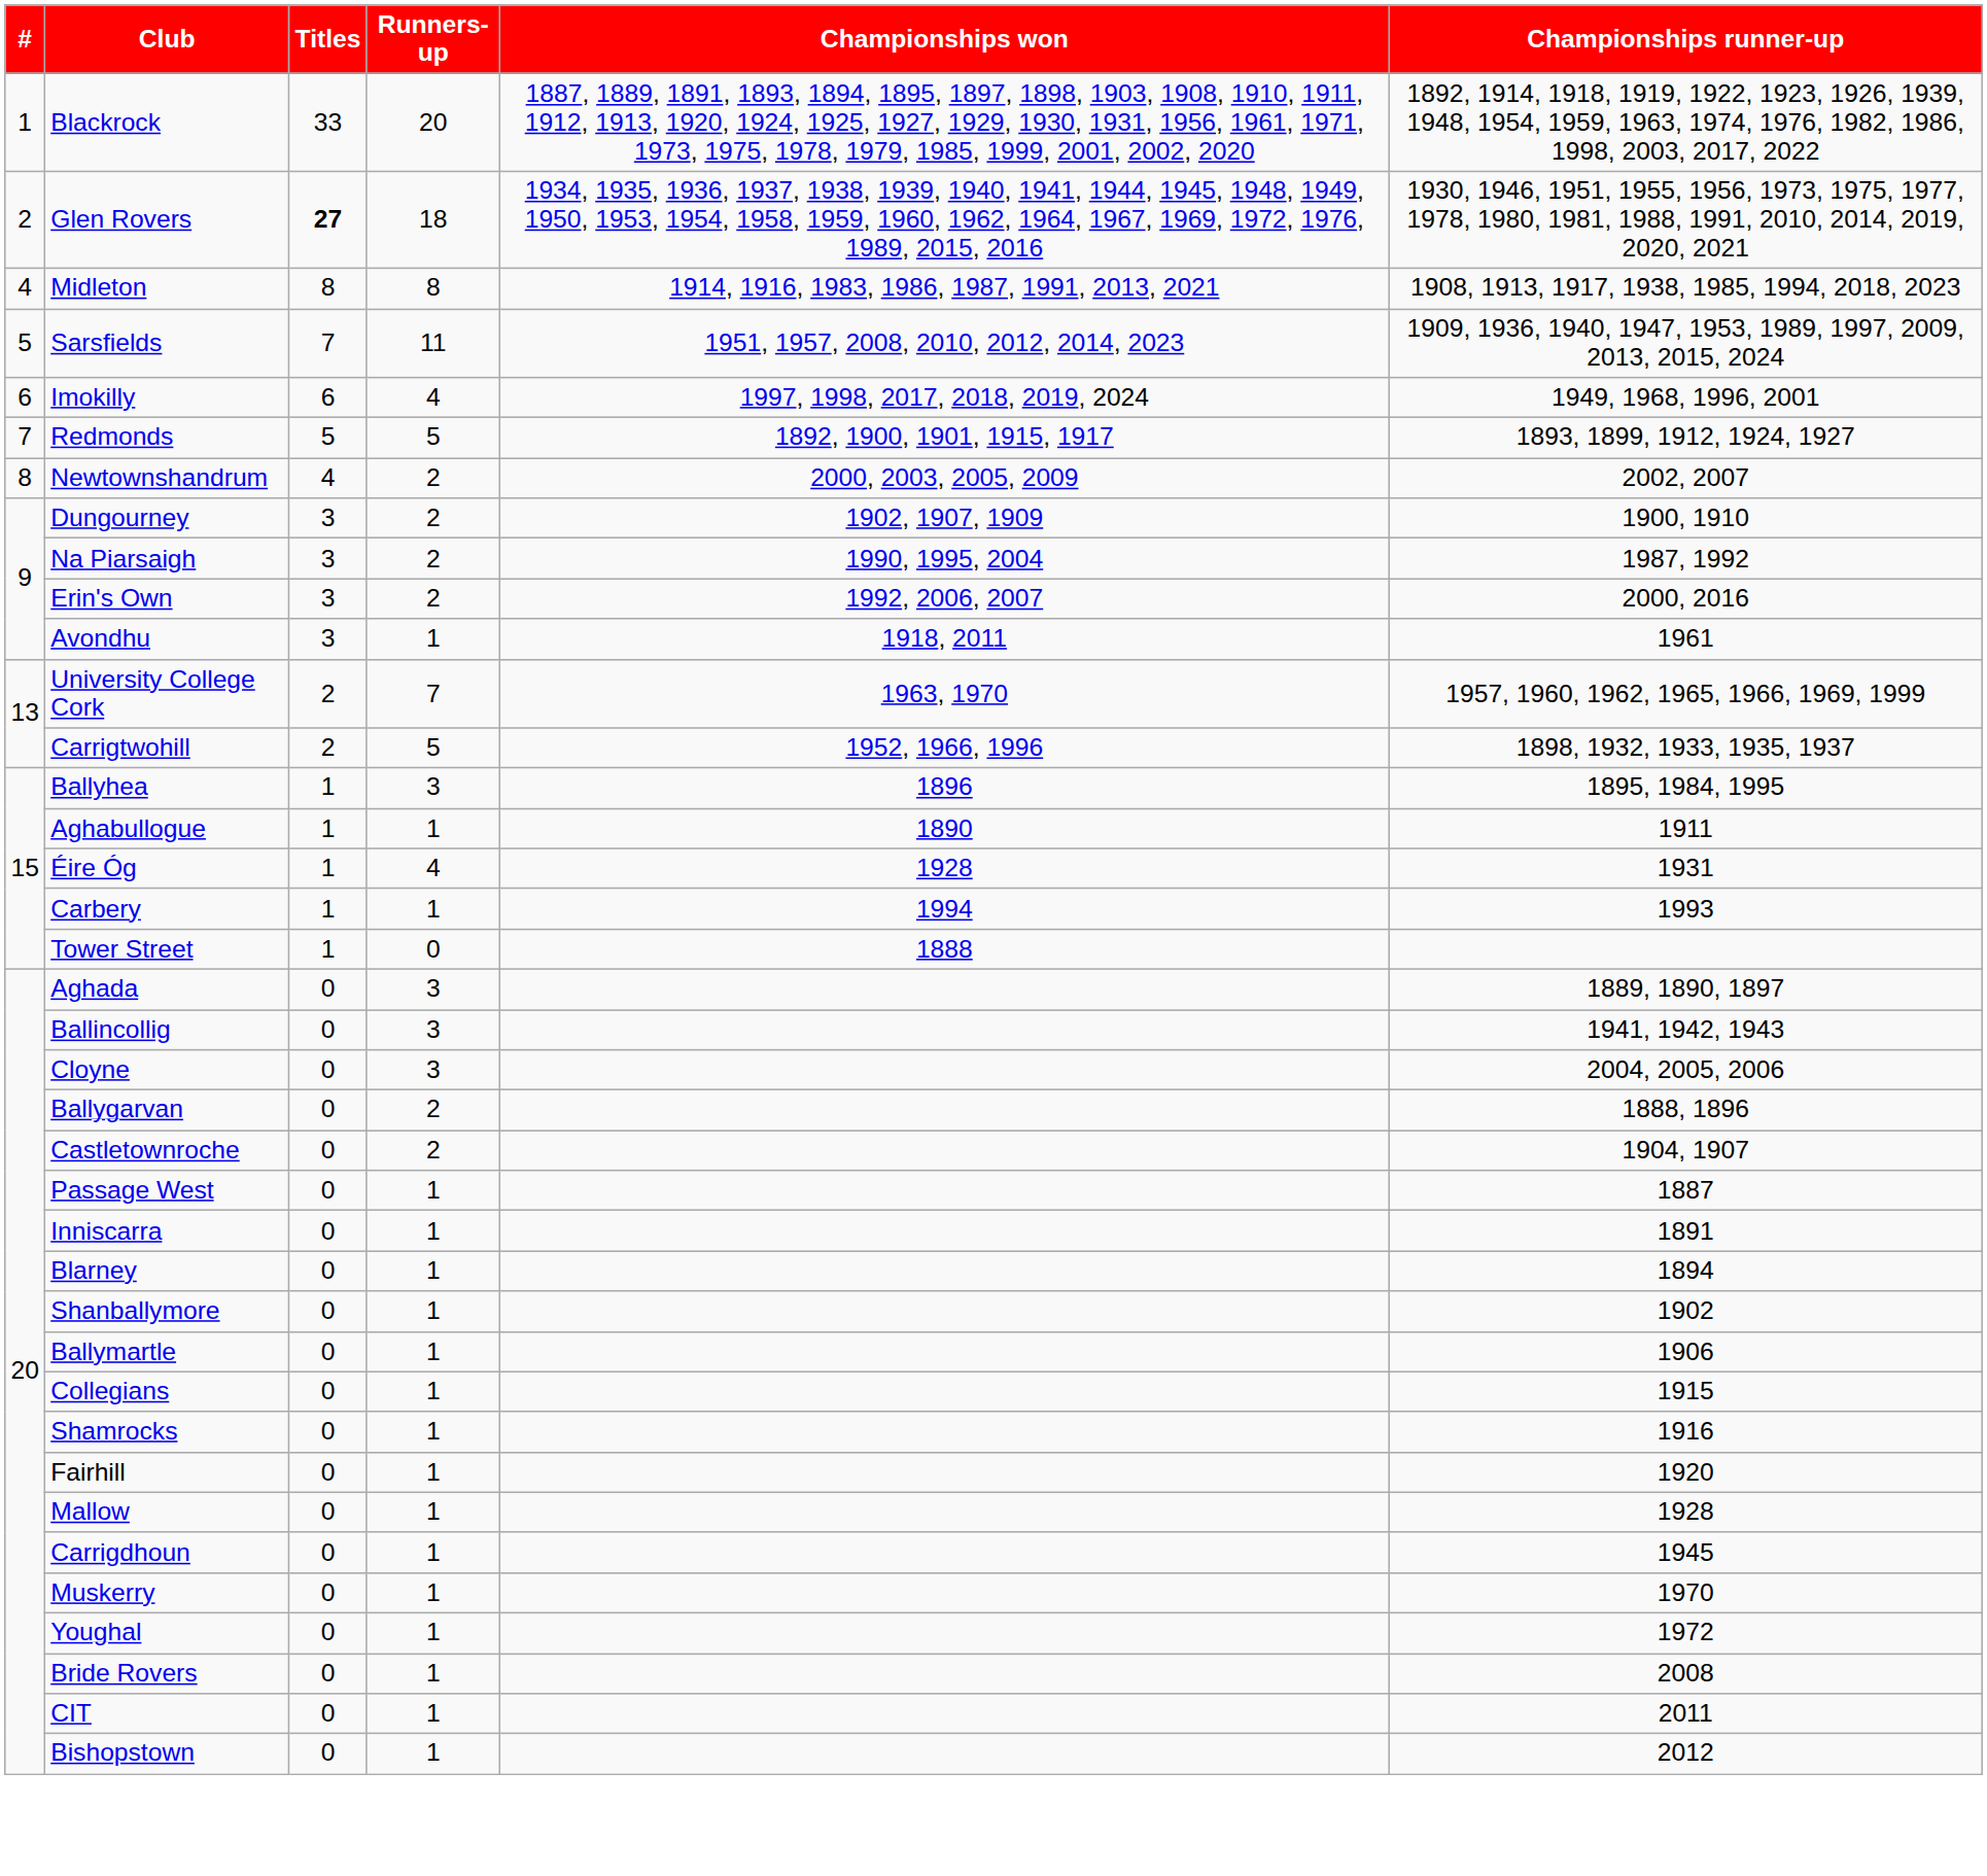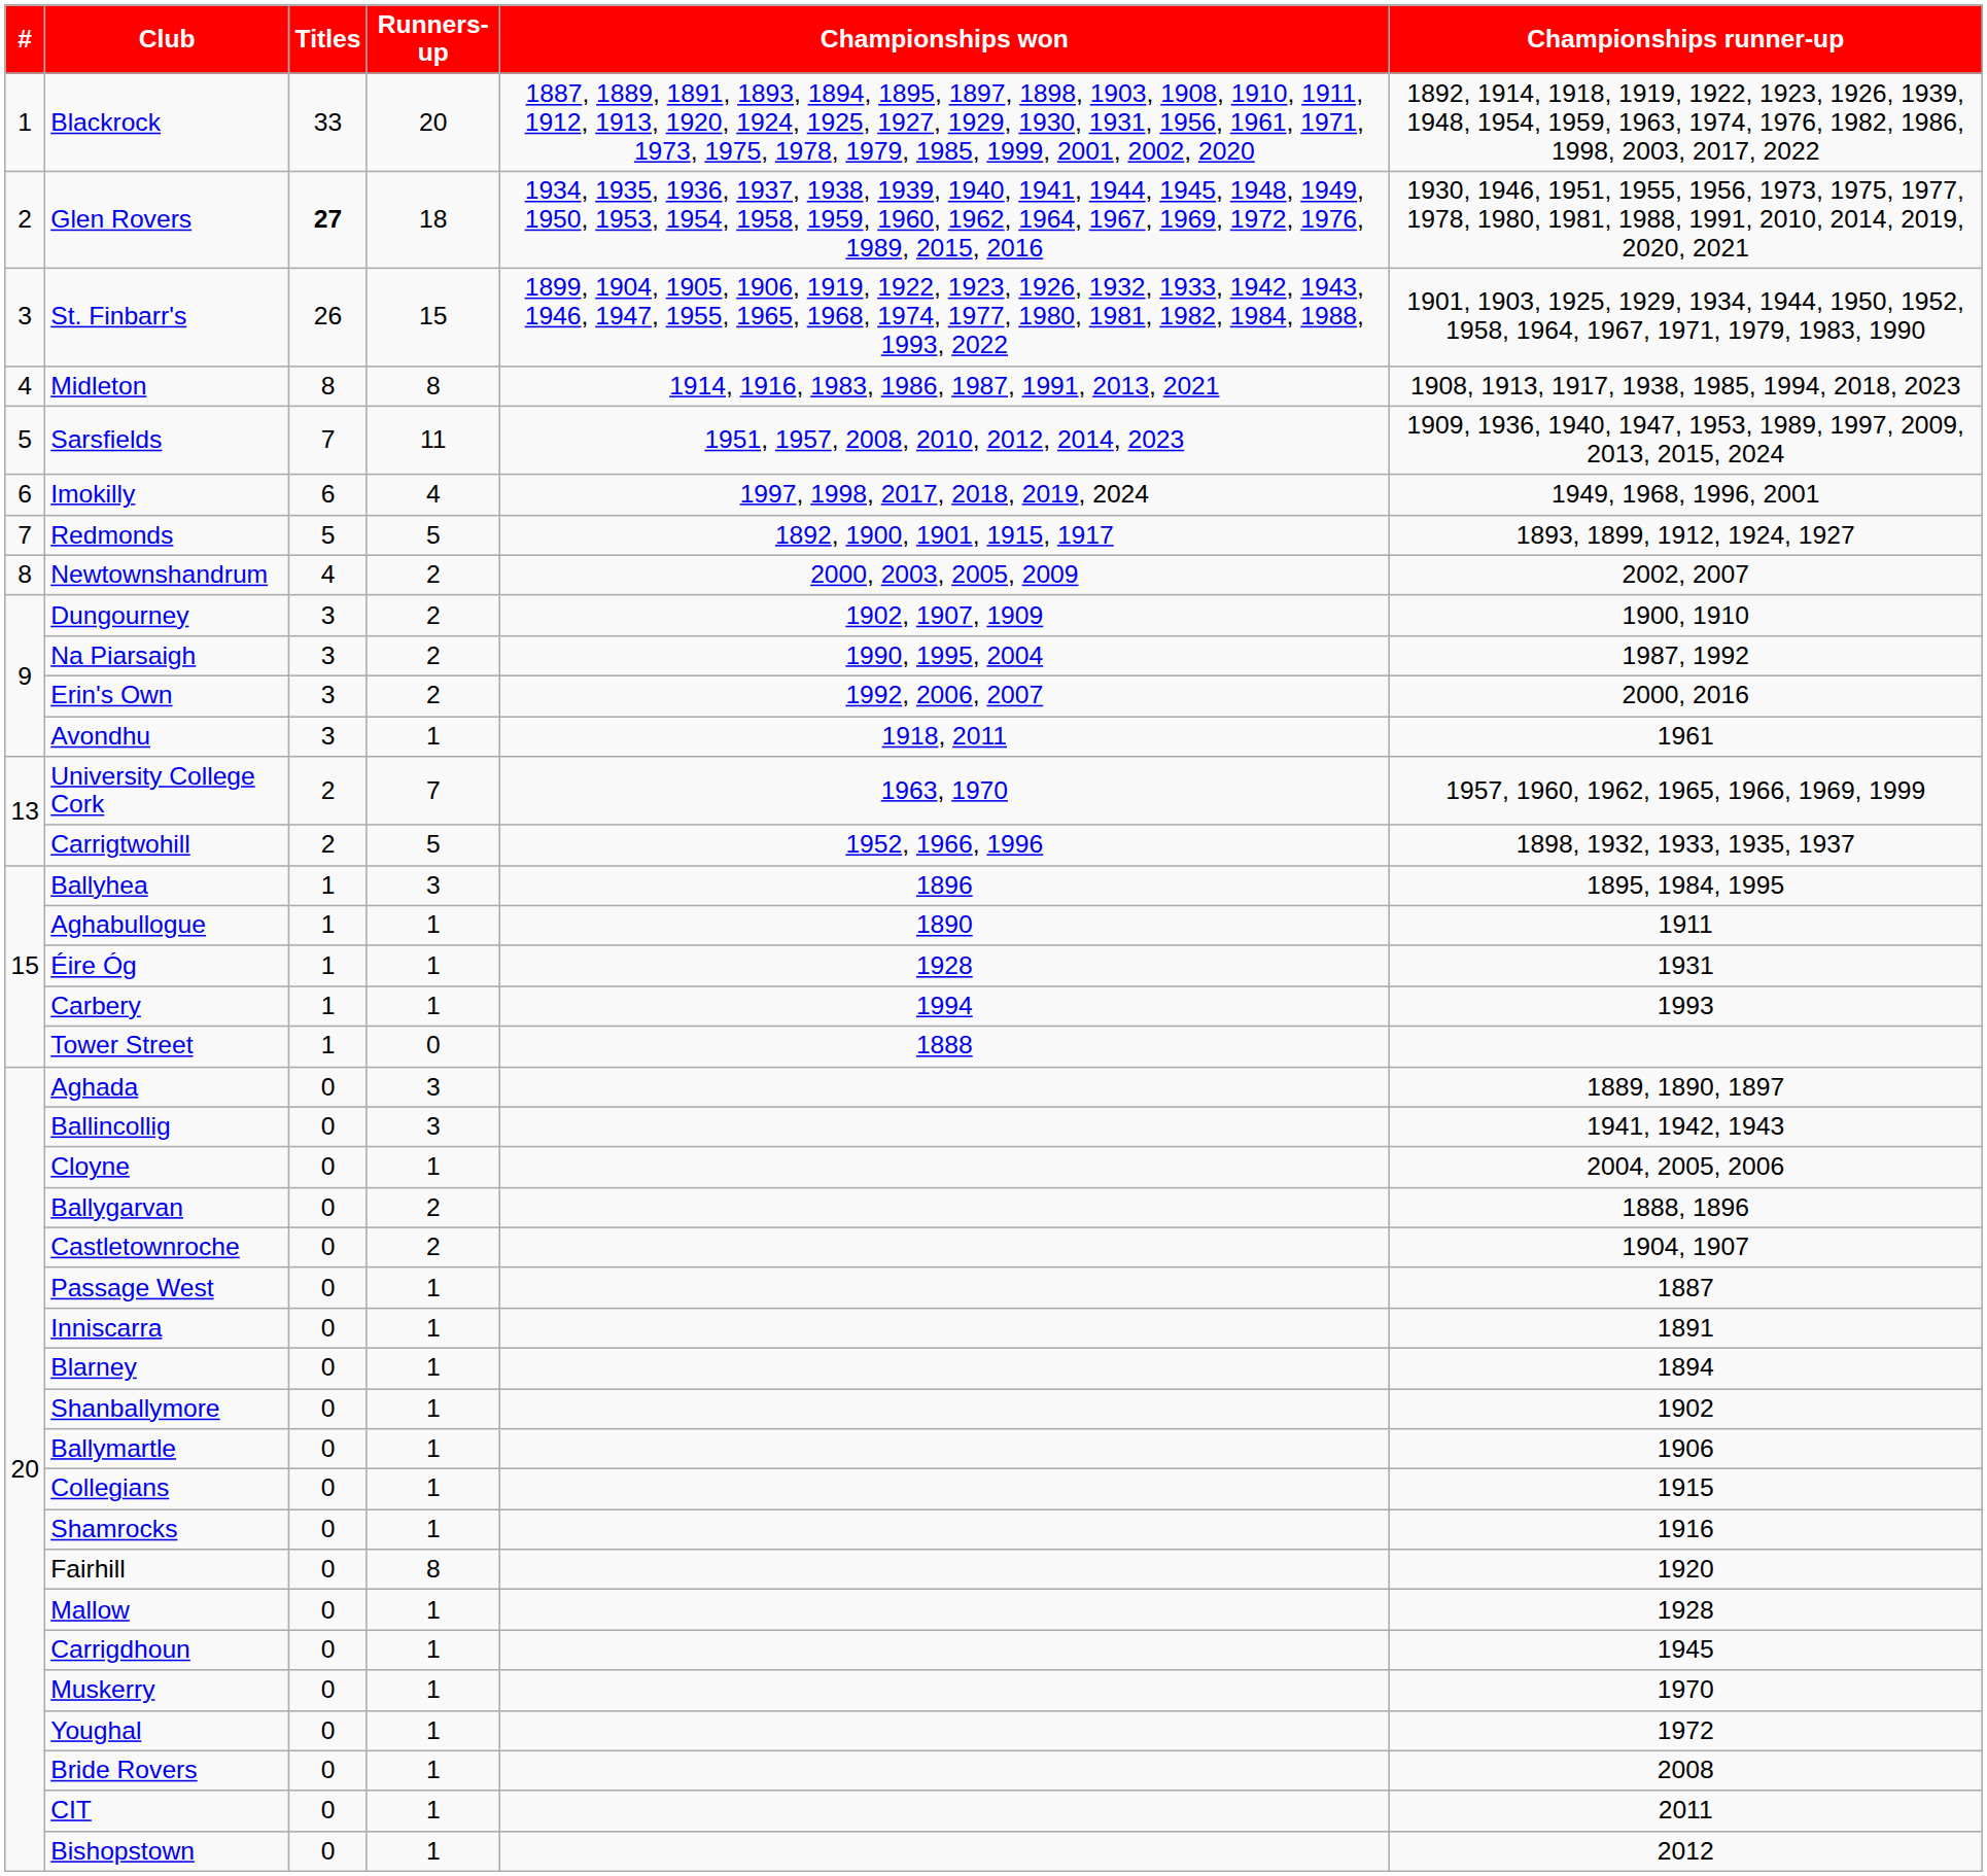 <table class="wikitable sortable" style="text-align:center">
 <tr>
 <th style="background:red;color:white">#</th>
 <th style="background:red;color:white">Club</th>
 <th style="background:red;color:white">Titles</th>
 <th style="background:red;color:white">Runners-up</th>
 <th style="background:red;color:white">Championships won</th>
 <th style="background:red;color:white">Championships runner-up</th>
 </tr>
 <tr>
 <td>1</td>
 <td style="text-align:left"> <a href='#'>Blackrock</a></td>
 <td>33</td>
 <td>20</td>
 <td><a href='#'>1887</a>, <a href='#'>1889</a>, <a href='#'>1891</a>, <a href='#'>1893</a>, <a href='#'>1894</a>, <a href='#'>1895</a>, <a href='#'>1897</a>, <a href='#'>1898</a>, <a href='#'>1903</a>, <a href='#'>1908</a>, <a href='#'>1910</a>, <a href='#'>1911</a>, <a href='#'>1912</a>, <a href='#'>1913</a>, <a href='#'>1920</a>, <a href='#'>1924</a>, <a href='#'>1925</a>, <a href='#'>1927</a>, <a href='#'>1929</a>, <a href='#'>1930</a>, <a href='#'>1931</a>, <a href='#'>1956</a>, <a href='#'>1961</a>, <a href='#'>1971</a>, <a href='#'>1973</a>, <a href='#'>1975</a>, <a href='#'>1978</a>, <a href='#'>1979</a>, <a href='#'>1985</a>, <a href='#'>1999</a>, <a href='#'>2001</a>, <a href='#'>2002</a>, <a href='#'>2020</a></td>
 <td>1892, 1914, 1918, 1919, 1922, 1923, 1926, 1939, 1948, 1954, 1959, 1963, 1974, 1976, 1982, 1986, 1998, 2003, 2017, 2022</td>
 </tr>
 <tr>
 <td>2</td>
 <td style="text-align:left"> <a href='#'>Glen Rovers</a></td>
 <td><strong>27</strong></td>
 <td>18</td>
 <td><a href='#'>1934</a>, <a href='#'>1935</a>, <a href='#'>1936</a>, <a href='#'>1937</a>, <a href='#'>1938</a>, <a href='#'>1939</a>, <a href='#'>1940</a>, <a href='#'>1941</a>, <a href='#'>1944</a>, <a href='#'>1945</a>, <a href='#'>1948</a>, <a href='#'>1949</a>, <a href='#'>1950</a>, <a href='#'>1953</a>, <a href='#'>1954</a>, <a href='#'>1958</a>, <a href='#'>1959</a>, <a href='#'>1960</a>, <a href='#'>1962</a>, <a href='#'>1964</a>, <a href='#'>1967</a>, <a href='#'>1969</a>, <a href='#'>1972</a>, <a href='#'>1976</a>, <a href='#'>1989</a>, <a href='#'>2015</a>, <a href='#'>2016</a></td>
 <td>1930, 1946, 1951, 1955, 1956, 1973, 1975, 1977, 1978, 1980, 1981, 1988, 1991, 2010, 2014, 2019, 2020, 2021</td>
+</tr>
+<tr>
+<td>3</td>
+<td style="text-align:left"> <a href='#'>St. Finbarr's</a></td>
+<td>26</td>
+<td>15</td>
+<td><a href='#'>1899</a>, <a href='#'>1904</a>, <a href='#'>1905</a>, <a href='#'>1906</a>, <a href='#'>1919</a>, <a href='#'>1922</a>, <a href='#'>1923</a>, <a href='#'>1926</a>, <a href='#'>1932</a>, <a href='#'>1933</a>, <a href='#'>1942</a>, <a href='#'>1943</a>, <a href='#'>1946</a>, <a href='#'>1947</a>, <a href='#'>1955</a>, <a href='#'>1965</a>, <a href='#'>1968</a>, <a href='#'>1974</a>, <a href='#'>1977</a>, <a href='#'>1980</a>, <a href='#'>1981</a>, <a href='#'>1982</a>, <a href='#'>1984</a>, <a href='#'>1988</a>, <a href='#'>1993</a>, <a href='#'>2022</a></td>
+<td>1901, 1903, 1925, 1929, 1934, 1944, 1950, 1952, 1958, 1964, 1967, 1971, 1979, 1983, 1990</td>
 </tr>
 <tr>
 <td>4</td>
 <td style="text-align:left"> <a href='#'>Midleton</a></td>
 <td>8</td>
 <td>8</td>
 <td><a href='#'>1914</a>, <a href='#'>1916</a>, <a href='#'>1983</a>, <a href='#'>1986</a>, <a href='#'>1987</a>, <a href='#'>1991</a>, <a href='#'>2013</a>, <a href='#'>2021</a></td>
 <td>1908, 1913, 1917, 1938, 1985, 1994, 2018, 2023</td>
 </tr>
 <tr>
 <td>5</td>
 <td style="text-align:left"> <a href='#'>Sarsfields</a></td>
 <td>7</td>
 <td>11</td>
 <td><a href='#'>1951</a>, <a href='#'>1957</a>, <a href='#'>2008</a>, <a href='#'>2010</a>, <a href='#'>2012</a>, <a href='#'>2014</a>, <a href='#'>2023</a></td>
 <td>1909, 1936, 1940, 1947, 1953, 1989, 1997, 2009, 2013, 2015, 2024</td>
 </tr>
 <tr>
 <td>6</td>
 <td style="text-align:left"> <a href='#'>Imokilly</a></td>
 <td>6</td>
 <td>4</td>
 <td><a href='#'>1997</a>, <a href='#'>1998</a>, <a href='#'>2017</a>, <a href='#'>2018</a>, <a href='#'>2019</a>, 2024</td>
 <td>1949, 1968, 1996, 2001</td>
 </tr>
 <tr>
 <td>7</td>
 <td style="text-align:left"> <a href='#'>Redmonds</a></td>
 <td>5</td>
 <td>5</td>
 <td><a href='#'>1892</a>, <a href='#'>1900</a>, <a href='#'>1901</a>, <a href='#'>1915</a>, <a href='#'>1917</a></td>
 <td>1893, 1899, 1912, 1924, 1927</td>
 </tr>
 <tr>
 <td>8</td>
 <td style="text-align:left"> <a href='#'>Newtownshandrum</a></td>
 <td>4</td>
 <td>2</td>
 <td><a href='#'>2000</a>, <a href='#'>2003</a>, <a href='#'>2005</a>, <a href='#'>2009</a></td>
 <td>2002, 2007</td>
 </tr>
 <tr>
 <td rowspan="4">9</td>
 <td style="text-align:left"> <a href='#'>Dungourney</a></td>
 <td>3</td>
 <td>2</td>
 <td><a href='#'>1902</a>, <a href='#'>1907</a>, <a href='#'>1909</a></td>
 <td>1900, 1910</td>
 </tr>
 <tr>
 <td style="text-align:left"> <a href='#'>Na Piarsaigh</a></td>
 <td>3</td>
 <td>2</td>
 <td><a href='#'>1990</a>, <a href='#'>1995</a>, <a href='#'>2004</a></td>
 <td>1987, 1992</td>
 </tr>
 <tr>
 <td style="text-align:left"> <a href='#'>Erin's Own</a></td>
 <td>3</td>
 <td>2</td>
 <td><a href='#'>1992</a>, <a href='#'>2006</a>, <a href='#'>2007</a></td>
 <td>2000, 2016</td>
 </tr>
 <tr>
 <td style="text-align:left"> <a href='#'>Avondhu</a></td>
 <td>3</td>
 <td>1</td>
 <td><a href='#'>1918</a>, <a href='#'>2011</a></td>
 <td>1961</td>
 </tr>
 <tr>
 <td rowspan="2">13</td>
 <td style="text-align:left"> <a href='#'>University College Cork</a></td>
 <td>2</td>
 <td>7</td>
 <td><a href='#'>1963</a>, <a href='#'>1970</a></td>
 <td>1957, 1960, 1962, 1965, 1966, 1969, 1999</td>
 </tr>
 <tr>
 <td style="text-align:left"> <a href='#'>Carrigtwohill</a></td>
 <td>2</td>
 <td>5</td>
 <td><a href='#'>1952</a>, <a href='#'>1966</a>, <a href='#'>1996</a></td>
 <td>1898, 1932, 1933, 1935, 1937</td>
 </tr>
 <tr>
 <td rowspan="5">15</td>
 <td style="text-align:left"> <a href='#'>Ballyhea</a></td>
 <td>1</td>
 <td>3</td>
 <td><a href='#'>1896</a></td>
 <td>1895, 1984, 1995</td>
 </tr>
 <tr>
 <td style="text-align:left"> <a href='#'>Aghabullogue</a></td>
 <td>1</td>
 <td>1</td>
 <td><a href='#'>1890</a></td>
 <td>1911</td>
 </tr>
 <tr>
 <td style="text-align:left"> <a href='#'>Éire Óg</a></td>
 <td>1</td>
-<td>4</td>
+<td>1</td>
 <td><a href='#'>1928</a></td>
 <td>1931</td>
 </tr>
 <tr>
 <td style="text-align:left"> <a href='#'>Carbery</a></td>
 <td>1</td>
 <td>1</td>
 <td><a href='#'>1994</a></td>
 <td>1993</td>
 </tr>
 <tr>
 <td style="text-align:left"> <a href='#'>Tower Street</a></td>
 <td>1</td>
 <td>0</td>
 <td><a href='#'>1888</a></td>
 <td></td>
 </tr>
 <tr>
 <td rowspan="20">20</td>
 <td style="text-align:left"> <a href='#'>Aghada</a></td>
 <td>0</td>
 <td>3</td>
 <td></td>
 <td>1889, 1890, 1897</td>
 </tr>
 <tr>
 <td style="text-align:left"> <a href='#'>Ballincollig</a></td>
 <td>0</td>
 <td>3</td>
 <td></td>
 <td>1941, 1942, 1943</td>
 </tr>
 <tr>
 <td style="text-align:left"> <a href='#'>Cloyne</a></td>
 <td>0</td>
-<td>3</td>
+<td>1</td>
 <td></td>
 <td>2004, 2005, 2006</td>
 </tr>
 <tr>
 <td style="text-align:left"> <a href='#'>Ballygarvan</a></td>
 <td>0</td>
 <td>2</td>
 <td></td>
 <td>1888, 1896</td>
 </tr>
 <tr>
 <td style="text-align:left"> <a href='#'>Castletownroche</a></td>
 <td>0</td>
 <td>2</td>
 <td></td>
 <td>1904, 1907</td>
 </tr>
 <tr>
 <td style="text-align:left"> <a href='#'>Passage West</a></td>
 <td>0</td>
 <td>1</td>
 <td></td>
 <td>1887</td>
 </tr>
 <tr>
 <td style="text-align:left"> <a href='#'>Inniscarra</a></td>
 <td>0</td>
 <td>1</td>
 <td></td>
 <td>1891</td>
 </tr>
 <tr>
 <td style="text-align:left"> <a href='#'>Blarney</a></td>
 <td>0</td>
 <td>1</td>
 <td></td>
 <td>1894</td>
 </tr>
 <tr>
 <td style="text-align:left"> <a href='#'>Shanballymore</a></td>
 <td>0</td>
 <td>1</td>
 <td></td>
 <td>1902</td>
 </tr>
 <tr>
 <td style="text-align:left"> <a href='#'>Ballymartle</a></td>
 <td>0</td>
 <td>1</td>
 <td></td>
 <td>1906</td>
 </tr>
 <tr>
 <td style="text-align:left"> <a href='#'>Collegians</a></td>
 <td>0</td>
 <td>1</td>
 <td></td>
 <td>1915</td>
 </tr>
 <tr>
 <td style="text-align:left"> <a href='#'>Shamrocks</a></td>
 <td>0</td>
 <td>1</td>
 <td></td>
 <td>1916</td>
 </tr>
 <tr>
 <td style="text-align:left"> Fairhill</td>
 <td>0</td>
-<td>1</td>
+<td>8</td>
 <td></td>
 <td>1920</td>
 </tr>
 <tr>
 <td style="text-align:left"> <a href='#'>Mallow</a></td>
 <td>0</td>
 <td>1</td>
 <td></td>
 <td>1928</td>
 </tr>
 <tr>
 <td style="text-align:left"> <a href='#'>Carrigdhoun</a></td>
 <td>0</td>
 <td>1</td>
 <td></td>
 <td>1945</td>
 </tr>
 <tr>
 <td style="text-align:left"> <a href='#'>Muskerry</a></td>
 <td>0</td>
 <td>1</td>
 <td></td>
 <td>1970</td>
 </tr>
 <tr>
 <td style="text-align:left"> <a href='#'>Youghal</a></td>
 <td>0</td>
 <td>1</td>
 <td></td>
 <td>1972</td>
 </tr>
 <tr>
 <td style="text-align:left"> <a href='#'>Bride Rovers</a></td>
 <td>0</td>
 <td>1</td>
 <td></td>
 <td>2008</td>
 </tr>
 <tr>
 <td style="text-align:left"> <a href='#'>CIT</a></td>
 <td>0</td>
 <td>1</td>
 <td></td>
 <td>2011</td>
 </tr>
 <tr>
 <td style="text-align:left"> <a href='#'>Bishopstown</a></td>
 <td>0</td>
 <td>1</td>
 <td></td>
 <td>2012</td>
 </tr>
 </table>
